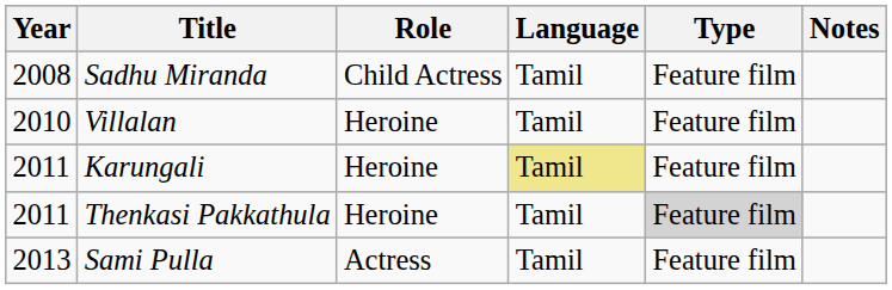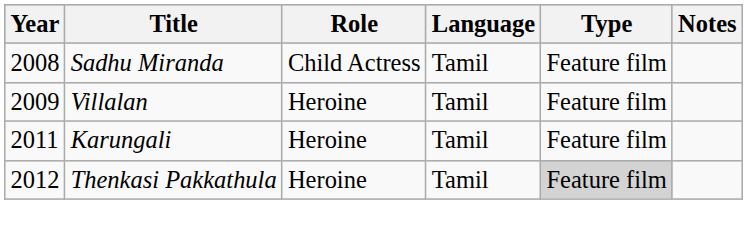 <table class="wikitable sortable">
 <tr style="background:#ccc; text-align:center;">
 <th>Year</th>
 <th>Title</th>
 <th>Role</th>
 <th>Language</th>
 <th>Type</th>
 <th>Notes</th>
 </tr>
 <tr>
 <td>2008</td>
 <td><em>Sadhu Miranda</em></td>
 <td>Child Actress</td>
 <td>Tamil</td>
 <td>Feature film</td>
 <td></td>
 </tr>
 <tr>
-<td>2010</td>
+<td>2009</td>
 <td><em>Villalan</em></td>
 <td>Heroine</td>
 <td>Tamil</td>
 <td>Feature film</td>
 <td></td>
 </tr>
 <tr>
 <td>2011</td>
 <td><em>Karungali</em></td>
 <td>Heroine</td>
-<td style="background: khaki;">Tamil</td>
+<td>Tamil</td>
 <td>Feature film</td>
 <td></td>
 </tr>
 <tr>
-<td>2011</td>
+<td>2012</td>
 <td><em>Thenkasi Pakkathula</em></td>
 <td>Heroine</td>
 <td>Tamil</td>
 <td style="background: lightgrey;">Feature film</td>
 <td></td>
 </tr>
-<tr>
-<td>2013</td>
-<td><em>Sami Pulla</em></td>
-<td>Actress</td>
-<td>Tamil</td>
-<td>Feature film</td>
-<td></td>
-</tr>
 </table>
